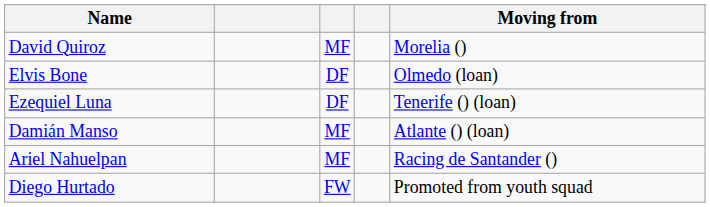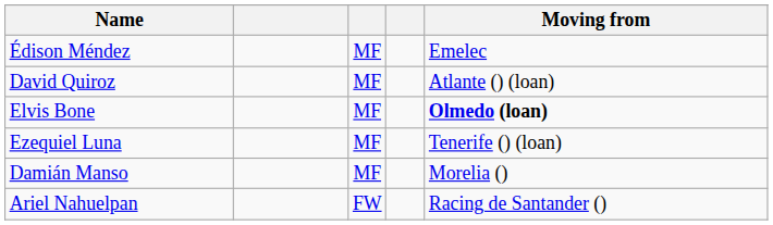 <table class="wikitable" style="text-align: center; width:50%">
 <tr>
 </tr>
 <tr>
 <th width=30% align="center">Name</th>
 <th width=15% align="center"></th>
 <th width=5% align="center"></th>
 <th width=5% align="center"></th>
 <th width=45% align="center">Moving from</th>
 </tr>
 <tr>
+<td align=left><a href='#'>Édison Méndez</a></td>
+<td></td>
+<td><a href='#'>MF</a></td>
+<td></td>
+<td align=left><a href='#'>Emelec</a></td>
+</tr>
+<tr>
 <td align=left><a href='#'>David Quiroz</a></td>
 <td></td>
 <td><a href='#'>MF</a></td>
 <td></td>
-<td align=left><a href='#'>Morelia</a> ()</td>
+<td align=left><a href='#'>Atlante</a> () (loan)</td>
 </tr>
 <tr>
 <td align=left><a href='#'>Elvis Bone</a></td>
 <td></td>
-<td><a href='#'>DF</a></td>
+<td><a href='#'>MF</a></td>
 <td></td>
-<td align=left><a href='#'>Olmedo</a> (loan)</td>
+<td align=left><strong><a href='#'>Olmedo</a> (loan)</strong></td>
 </tr>
 <tr>
 <td align=left><a href='#'>Ezequiel Luna</a></td>
 <td></td>
-<td><a href='#'>DF</a></td>
+<td><a href='#'>MF</a></td>
 <td></td>
 <td align=left><a href='#'>Tenerife</a> () (loan)</td>
 </tr>
 <tr>
 <td align=left><a href='#'>Damián Manso</a></td>
 <td></td>
 <td><a href='#'>MF</a></td>
 <td></td>
-<td align=left><a href='#'>Atlante</a> () (loan)</td>
+<td align=left><a href='#'>Morelia</a> ()</td>
 </tr>
 <tr>
 <td align=left><a href='#'>Ariel Nahuelpan</a></td>
 <td></td>
-<td><a href='#'>MF</a></td>
+<td><a href='#'>FW</a></td>
 <td></td>
 <td align=left><a href='#'>Racing de Santander</a> ()</td>
 </tr>
-<tr>
-<td align=left><a href='#'>Diego Hurtado</a></td>
-<td></td>
-<td><a href='#'>FW</a></td>
-<td></td>
-<td align=left>Promoted from youth squad</td>
-</tr>
 </table>
